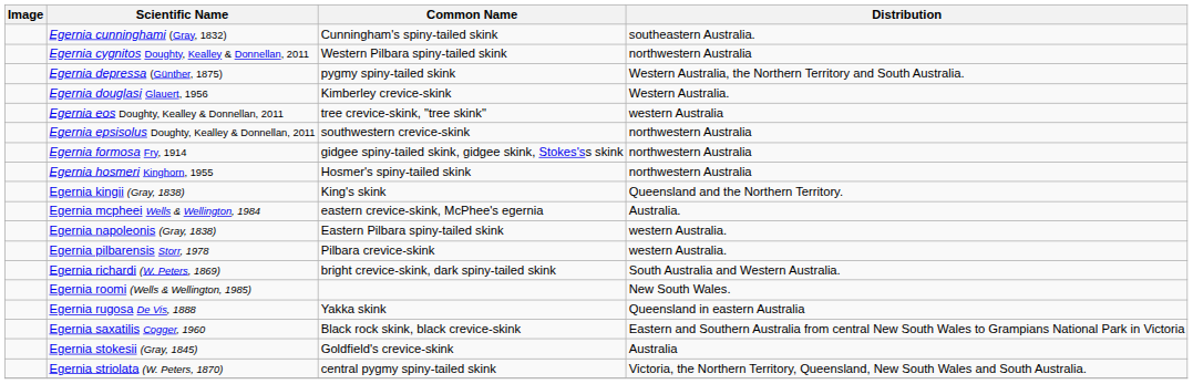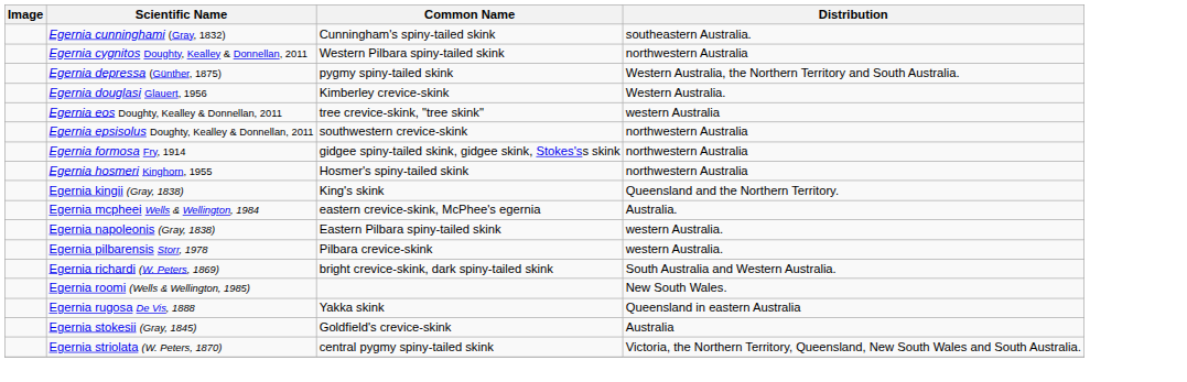 <table class="wikitable">
 <tr>
 <th>Image</th>
 <th>Scientific Name</th>
 <th>Common Name</th>
 <th>Distribution</th>
 </tr>
 <tr>
 <td></td>
 <td><em><a href='#'>Egernia cunninghami</a></em> <small>(<a href='#'>Gray</a>, 1832)</small></td>
 <td>Cunningham's spiny-tailed skink</td>
 <td>southeastern Australia.</td>
 </tr>
 <tr>
 <td></td>
 <td><em><a href='#'>Egernia cygnitos</a></em> <small><a href='#'>Doughty</a>, <a href='#'>Kealley</a> & <a href='#'>Donnellan</a>, 2011</small></td>
 <td>Western Pilbara spiny-tailed skink</td>
 <td>northwestern Australia</td>
 </tr>
 <tr>
 <td></td>
 <td><em><a href='#'>Egernia depressa</a></em> <small>(<a href='#'>Günther</a>, 1875)</small></td>
 <td>pygmy spiny-tailed skink</td>
 <td>Western Australia, the Northern Territory and South Australia.</td>
 </tr>
 <tr>
 <td></td>
 <td><em><a href='#'>Egernia douglasi</a></em> <small><a href='#'>Glauert</a>, 1956</small></td>
 <td>Kimberley crevice-skink</td>
 <td>Western Australia.</td>
 </tr>
 <tr>
 <td></td>
 <td><em><a href='#'>Egernia eos</a></em> <small>Doughty, Kealley & Donnellan, 2011</small></td>
 <td>tree crevice-skink, "tree skink"</td>
 <td>western Australia</td>
 </tr>
 <tr>
 <td></td>
 <td><em><a href='#'>Egernia epsisolus</a></em> <small>Doughty, Kealley & Donnellan, 2011</small></td>
 <td>southwestern crevice-skink</td>
 <td>northwestern Australia</td>
 </tr>
 <tr>
 <td></td>
 <td><em><a href='#'>Egernia formosa</a></em> <small><a href='#'>Fry</a>, 1914</small></td>
 <td>gidgee spiny-tailed skink, gidgee skink, <a href='#'>Stokes's</a>s skink</td>
 <td>northwestern Australia</td>
 </tr>
 <tr>
 <td></td>
 <td><em><a href='#'>Egernia hosmeri</a></em> <small><a href='#'>Kinghorn</a>, 1955</small></td>
 <td>Hosmer's spiny-tailed skink</td>
 <td>northwestern Australia</td>
 </tr>
 <tr>
 <td><em></td>
 <td></em><a href='#'>Egernia kingii</a><em> <small>(Gray, 1838)</small></td>
 <td>King's skink</td>
 <td>Queensland and the Northern Territory.</td>
 </tr>
 <tr>
 <td></td>
 <td></em><a href='#'>Egernia mcpheei</a><em> <small><a href='#'>Wells</a> & <a href='#'>Wellington</a>, 1984</small></td>
 <td>eastern crevice-skink, McPhee's egernia</td>
 <td>Australia.</td>
 </tr>
 <tr>
 <td></td>
 <td></em><a href='#'>Egernia napoleonis</a><em> <small>(Gray, 1838)</small></td>
 <td>Eastern Pilbara spiny-tailed skink</td>
 <td>western Australia.</td>
 </tr>
 <tr>
 <td></td>
 <td></em><a href='#'>Egernia pilbarensis</a><em> <small><a href='#'>Storr</a>, 1978</small></td>
 <td>Pilbara crevice-skink</td>
 <td>western Australia.</td>
 </tr>
 <tr>
 <td></td>
 <td></em><a href='#'>Egernia richardi</a><em> <small>(<a href='#'>W. Peters</a>, 1869)</small></td>
 <td>bright crevice-skink, dark spiny-tailed skink</td>
 <td>South Australia and Western Australia.</td>
 </tr>
 <tr>
 <td></td>
 <td></em><a href='#'>Egernia roomi</a><em> <small>(Wells & Wellington, 1985)</small></td>
 <td></td>
 <td>New South Wales.</td>
 </tr>
 <tr>
 <td></td>
 <td></em><a href='#'>Egernia rugosa</a><em> <small><a href='#'>De Vis</a>, 1888</small></td>
 <td>Yakka skink</td>
 <td>Queensland in eastern Australia</td>
 </tr>
 <tr>
 <td></td>
-<td></em><a href='#'>Egernia saxatilis</a><em> <small><a href='#'>Cogger</a>, 1960</small></td>
-<td>Black rock skink, black crevice-skink</td>
-<td>Eastern and Southern Australia from central New South Wales to Grampians National Park in Victoria</td>
-</tr>
-<tr>
-<td></td>
 <td></em><a href='#'>Egernia stokesii</a><em> <small>(Gray, 1845)</small></td>
 <td>Goldfield's crevice-skink</td>
 <td>Australia</td>
 </tr>
 <tr>
 <td></td>
 <td></em><a href='#'>Egernia striolata</a><em> <small>(W. Peters, 1870)</small></td>
 <td>central pygmy spiny-tailed skink</td>
 <td>Victoria, the Northern Territory, Queensland, New South Wales and South Australia.</td>
 </tr>
 <tr>
 </tr>
 </table>
